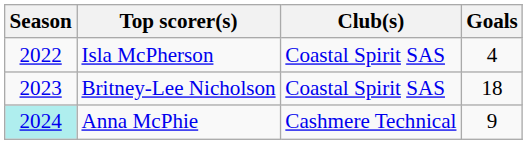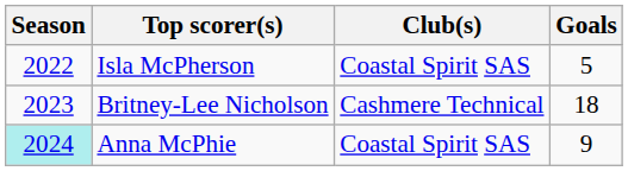 <table class="wikitable" style="text-align:center;">
 <tr>
 <th>Season</th>
 <th>Top scorer(s)</th>
 <th>Club(s)</th>
 <th>Goals</th>
 </tr>
 <tr>
 <td><a href='#'>2022</a></td>
 <td style="text-align:left;"> <a href='#'>Isla McPherson</a></td>
 <td style="text-align:left;"><a href='#'>Coastal Spirit</a> <a href='#'>SAS</a></td>
-<td>4</td>
+<td>5</td>
 </tr>
 <tr>
 <td><a href='#'>2023</a></td>
 <td style="text-align:left;"> <a href='#'>Britney-Lee Nicholson</a></td>
-<td style="text-align:left;"><a href='#'>Coastal Spirit</a> <a href='#'>SAS</a></td>
+<td style="text-align:left;"><a href='#'>Cashmere Technical</a></td>
 <td>18</td>
 </tr>
 <tr>
 <td style="background: paleturquoise;"><a href='#'>2024</a></td>
 <td style="text-align:left;"> <a href='#'>Anna McPhie</a></td>
-<td style="text-align:left;"><a href='#'>Cashmere Technical</a></td>
+<td style="text-align:left;"><a href='#'>Coastal Spirit</a> <a href='#'>SAS</a></td>
 <td>9</td>
 </tr>
 </table>
